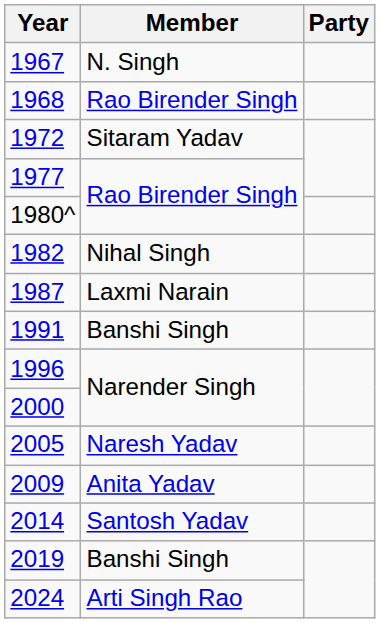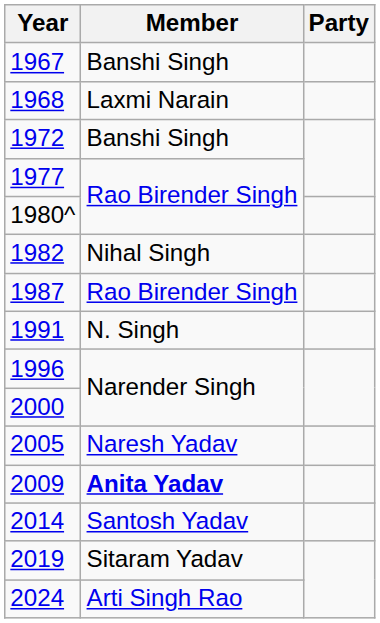 <table class="wikitable">
 <tr>
 <th>Year</th>
 <th>Member</th>
 <th colspan="2">Party</th>
 </tr>
 <tr>
 <td><a href='#'>1967</a></td>
-<td>N. Singh</td>
+<td>Banshi Singh</td>
 <td></td>
 </tr>
 <tr>
 <td><a href='#'>1968</a></td>
-<td><a href='#'>Rao Birender Singh</a></td>
+<td>Laxmi Narain</td>
 <td></td>
 </tr>
 <tr>
 <td><a href='#'>1972</a></td>
-<td>Sitaram Yadav</td>
+<td>Banshi Singh</td>
 </tr>
 <tr>
 <td><a href='#'>1977</a></td>
 <td rowspan=2><a href='#'>Rao Birender Singh</a></td>
 </tr>
 <tr>
 <td>1980^</td>
 <td></td>
 </tr>
 <tr>
 <td><a href='#'>1982</a></td>
 <td>Nihal Singh</td>
 <td></td>
 </tr>
 <tr>
 <td><a href='#'>1987</a></td>
-<td>Laxmi Narain</td>
+<td><a href='#'>Rao Birender Singh</a></td>
 <td></td>
 </tr>
 <tr>
 <td><a href='#'>1991</a></td>
-<td>Banshi Singh</td>
+<td>N. Singh</td>
 <td></td>
 </tr>
 <tr>
 <td><a href='#'>1996</a></td>
 <td rowspan=2>Narender Singh</td>
 </tr>
 <tr>
 <td><a href='#'>2000</a></td>
 </tr>
 <tr>
 <td><a href='#'>2005</a></td>
 <td><a href='#'>Naresh Yadav</a></td>
 <td></td>
 </tr>
 <tr>
 <td><a href='#'>2009</a></td>
-<td><a href='#'>Anita Yadav</a></td>
+<td><strong><a href='#'>Anita Yadav</a></strong></td>
 <td></td>
 </tr>
 <tr>
 <td><a href='#'>2014</a></td>
 <td><a href='#'>Santosh Yadav</a></td>
 <td></td>
 </tr>
 <tr>
 <td><a href='#'>2019</a></td>
-<td>Banshi Singh</td>
+<td>Sitaram Yadav</td>
 </tr>
 <tr>
 <td><a href='#'>2024</a></td>
 <td><a href='#'>Arti Singh Rao</a></td>
 </tr>
 </table>
